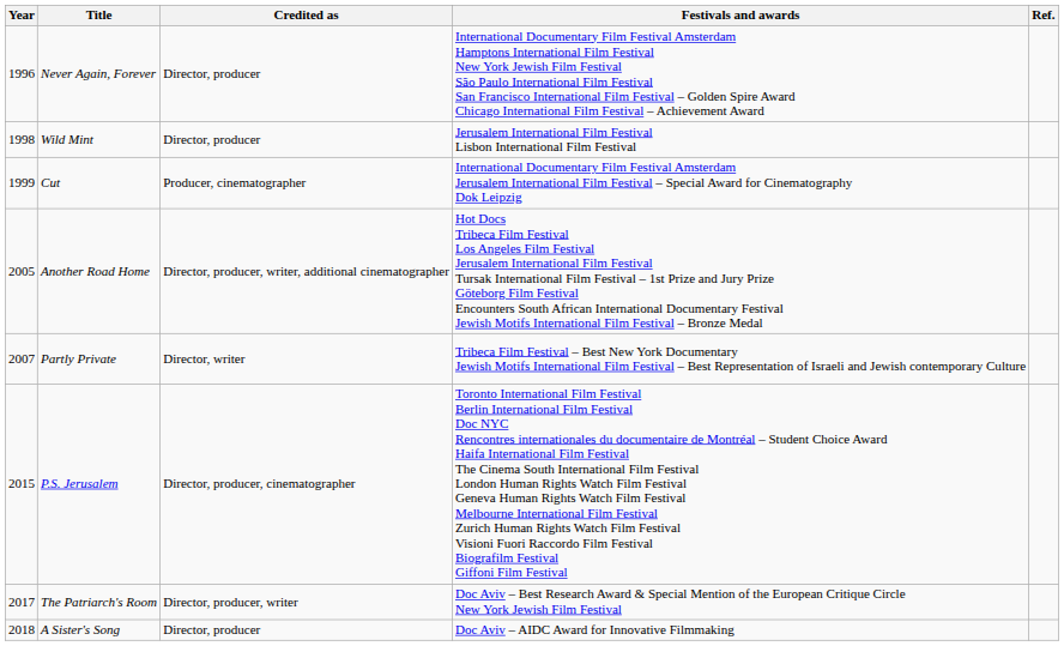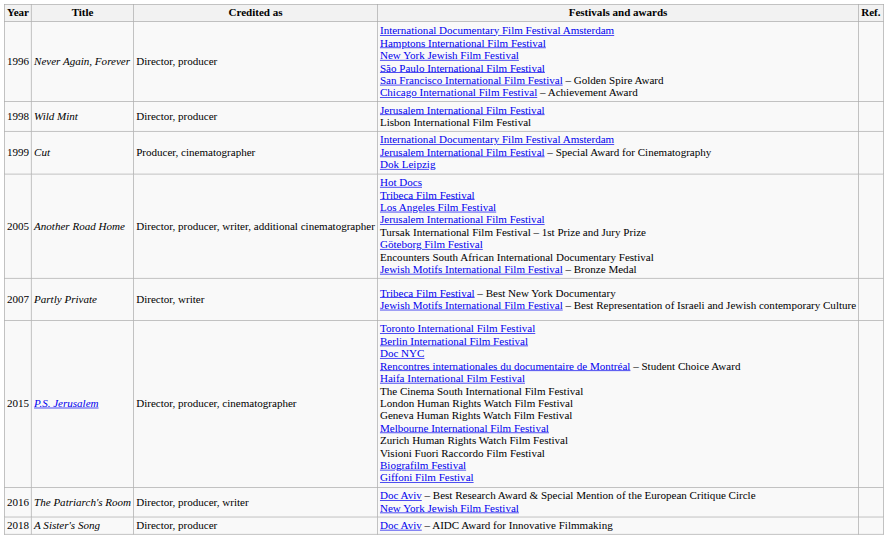 <table class="wikitable">
 <tr>
 <th>Year</th>
 <th>Title</th>
 <th>Credited as</th>
 <th>Festivals and awards</th>
 <th>Ref.</th>
 </tr>
 <tr>
 <td>1996</td>
 <td><em>Never Again, Forever</em></td>
 <td>Director, producer</td>
 <td><a href='#'>International Documentary Film Festival Amsterdam</a><br><a href='#'>Hamptons International Film Festival</a><br><a href='#'>New York Jewish Film Festival</a><br><a href='#'>São Paulo International Film Festival</a><br><a href='#'>San Francisco International Film Festival</a> – Golden Spire Award<br><a href='#'>Chicago International Film Festival</a> – Achievement Award</td>
 <td><br></td>
 </tr>
 <tr>
 <td>1998</td>
 <td><em>Wild Mint</em></td>
 <td>Director, producer</td>
 <td><a href='#'>Jerusalem International Film Festival</a><br>Lisbon International Film Festival</td>
 <td></td>
 </tr>
 <tr>
 <td>1999</td>
 <td><em>Cut</em></td>
 <td>Producer, cinematographer</td>
 <td><a href='#'>International Documentary Film Festival Amsterdam</a><br><a href='#'>Jerusalem International Film Festival</a> – Special Award for Cinematography<br><a href='#'>Dok Leipzig</a></td>
 <td></td>
 </tr>
 <tr>
 <td>2005</td>
 <td><em>Another Road Home</em></td>
 <td>Director, producer, writer, additional cinematographer</td>
 <td><a href='#'>Hot Docs</a><br><a href='#'>Tribeca Film Festival</a><br><a href='#'>Los Angeles Film Festival</a><br><a href='#'>Jerusalem International Film Festival</a><br>Tursak International Film Festival – 1st Prize and Jury Prize<br><a href='#'>Göteborg Film Festival</a><br>Encounters South African International Documentary Festival<br><a href='#'>Jewish Motifs International Film Festival</a> – Bronze Medal</td>
 <td><br><br><br></td>
 </tr>
 <tr>
 <td>2007</td>
 <td><em>Partly Private</em></td>
 <td>Director, writer</td>
 <td><a href='#'>Tribeca Film Festival</a> – Best New York Documentary<br><a href='#'>Jewish Motifs International Film Festival</a> – Best Representation of Israeli and Jewish contemporary Culture</td>
 <td><br><br><br></td>
 </tr>
 <tr>
 <td>2015</td>
 <td><em><a href='#'>P.S. Jerusalem</a></em></td>
 <td>Director, producer, cinematographer</td>
 <td><a href='#'>Toronto International Film Festival</a><br><a href='#'>Berlin International Film Festival</a><br><a href='#'>Doc NYC</a><br><a href='#'>Rencontres internationales du documentaire de Montréal</a> – Student Choice Award<br><a href='#'>Haifa International Film Festival</a><br>The Cinema South International Film Festival<br>London Human Rights Watch Film Festival<br>Geneva Human Rights Watch Film Festival<br><a href='#'>Melbourne International Film Festival</a><br>Zurich Human Rights Watch Film Festival<br>Visioni Fuori Raccordo Film Festival<br><a href='#'>Biografilm Festival</a><br><a href='#'>Giffoni Film Festival</a></td>
 <td></td>
 </tr>
 <tr>
-<td>2017</td>
+<td>2016</td>
 <td><em>The Patriarch's Room</em></td>
 <td>Director, producer, writer</td>
 <td><a href='#'>Doc Aviv</a> – Best Research Award & Special Mention of the European Critique Circle<br><a href='#'>New York Jewish Film Festival</a></td>
 <td></td>
 </tr>
 <tr>
 <td>2018</td>
 <td><em>A Sister's Song</em></td>
 <td>Director, producer</td>
 <td><a href='#'>Doc Aviv</a> – AIDC Award for Innovative Filmmaking</td>
 <td></td>
 </tr>
 </table>
